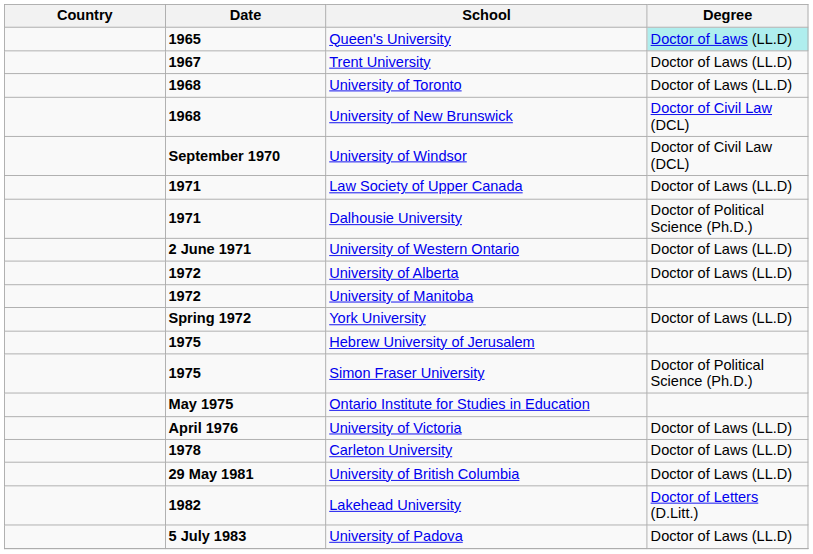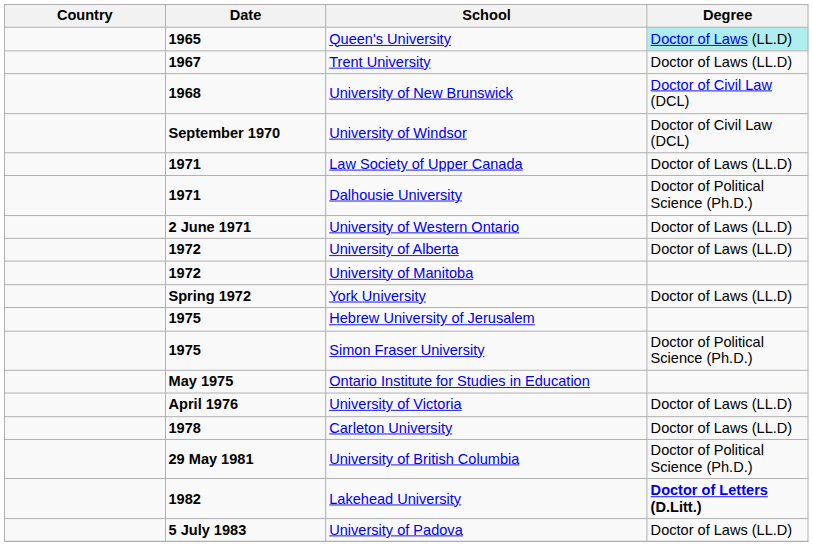 <table class="wikitable" width="100%">
 <tr>
 <th width="20%">Country</th>
 <th width="20%">Date</th>
 <th width="40%">School</th>
 <th width="20%">Degree</th>
 </tr>
 <tr>
 <td></td>
 <td><strong>1965</strong></td>
 <td><a href='#'>Queen's University</a></td>
 <td style="background: paleturquoise;"><a href='#'>Doctor of Laws</a> (LL.D)</td>
 </tr>
 <tr>
 <td></td>
 <td><strong>1967</strong></td>
 <td><a href='#'>Trent University</a></td>
-<td>Doctor of Laws (LL.D)</td>
-</tr>
-<tr>
-<td></td>
-<td><strong>1968</strong></td>
-<td><a href='#'>University of Toronto</a></td>
 <td>Doctor of Laws (LL.D)</td>
 </tr>
 <tr>
 <td></td>
 <td><strong>1968</strong></td>
 <td><a href='#'>University of New Brunswick</a></td>
 <td><a href='#'>Doctor of Civil Law</a> (DCL)</td>
 </tr>
 <tr>
 <td></td>
 <td><strong>September 1970</strong></td>
 <td><a href='#'>University of Windsor</a></td>
 <td>Doctor of Civil Law (DCL)</td>
 </tr>
 <tr>
 <td></td>
 <td><strong>1971</strong></td>
 <td><a href='#'>Law Society of Upper Canada</a></td>
 <td>Doctor of Laws (LL.D)</td>
 </tr>
 <tr>
 <td></td>
 <td><strong>1971</strong></td>
 <td><a href='#'>Dalhousie University</a></td>
 <td>Doctor of Political Science (Ph.D.)</td>
 </tr>
 <tr>
 <td></td>
 <td><strong>2 June 1971</strong></td>
 <td><a href='#'>University of Western Ontario</a></td>
 <td>Doctor of Laws (LL.D) </td>
 </tr>
 <tr>
 <td></td>
 <td><strong>1972</strong></td>
 <td><a href='#'>University of Alberta</a></td>
 <td>Doctor of Laws (LL.D)</td>
 </tr>
 <tr>
 <td></td>
 <td><strong>1972</strong></td>
 <td><a href='#'>University of Manitoba</a></td>
 <td></td>
 </tr>
 <tr>
 <td></td>
 <td><strong>Spring 1972</strong></td>
 <td><a href='#'>York University</a></td>
 <td>Doctor of Laws (LL.D)</td>
 </tr>
 <tr>
 <td></td>
 <td><strong>1975</strong></td>
 <td><a href='#'>Hebrew University of Jerusalem</a></td>
 <td></td>
 </tr>
 <tr>
 <td></td>
 <td><strong>1975</strong></td>
 <td><a href='#'>Simon Fraser University</a></td>
 <td>Doctor of Political Science (Ph.D.)</td>
 </tr>
 <tr>
 <td></td>
 <td><strong>May 1975</strong></td>
 <td><a href='#'>Ontario Institute for Studies in Education</a></td>
 <td></td>
 </tr>
 <tr>
 <td></td>
 <td><strong>April 1976</strong></td>
 <td><a href='#'>University of Victoria</a></td>
 <td>Doctor of Laws (LL.D) </td>
 </tr>
 <tr>
 <td></td>
 <td><strong>1978</strong></td>
 <td><a href='#'>Carleton University</a></td>
 <td>Doctor of Laws (LL.D)</td>
 </tr>
 <tr>
 <td></td>
 <td><strong>29 May 1981</strong></td>
 <td><a href='#'>University of British Columbia</a></td>
-<td>Doctor of Laws (LL.D)</td>
+<td>Doctor of Political Science (Ph.D.)</td>
 </tr>
 <tr>
 <td></td>
 <td><strong>1982</strong></td>
 <td><a href='#'>Lakehead University</a></td>
-<td><a href='#'>Doctor of Letters</a> (D.Litt.)</td>
+<td><strong><a href='#'>Doctor of Letters</a> (D.Litt.)</strong></td>
 </tr>
 <tr>
 <td></td>
 <td><strong>5 July 1983</strong></td>
 <td><a href='#'>University of Padova</a></td>
 <td>Doctor of Laws (LL.D)</td>
 </tr>
 <tr>
 </tr>
 </table>
